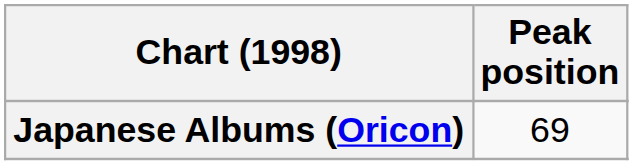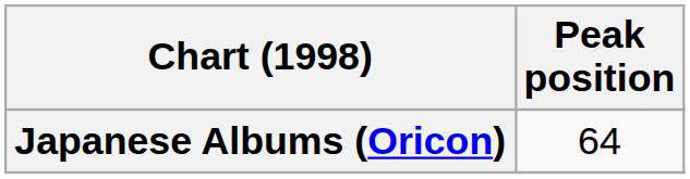 <table class="wikitable sortable plainrowheaders">
 <tr>
 <th>Chart (1998)</th>
 <th>Peak<br>position</th>
 </tr>
 <tr>
 </tr>
 <tr>
 </tr>
 <tr>
 <th scope="row">Japanese Albums (<a href='#'>Oricon</a>)</th>
-<td align="center">69</td>
+<td align="center">64</td>
 </tr>
 <tr>
 </tr>
 <tr>
 </tr>
 <tr>
 </tr>
 <tr>
 </tr>
 <tr>
 </tr>
 </table>
